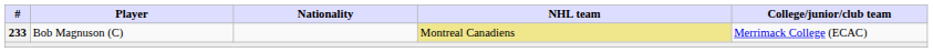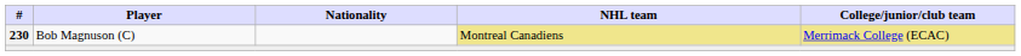 <table class="wikitable" style="width: 100%">
 <tr>
 <th style="background:#ddf; width:2.75%;">#</th>
 <th style="background:#ddf; width:22.0%;">Player</th>
 <th style="background:#ddf; width:20.0%;">Nationality</th>
 <th style="background:#ddf; width:34.0%;">NHL team</th>
 <th style="background:#ddf; width:100.0%;">College/junior/club team</th>
 </tr>
 <tr>
-<th>233</th>
+<th>230</th>
 <td>Bob Magnuson (C)</td>
 <td></td>
 <td style="background: khaki;">Montreal Canadiens</td>
-<td><a href='#'>Merrimack College</a> (ECAC)</td>
+<td style="background: khaki;"><a href='#'>Merrimack College</a> (ECAC)</td>
 </tr>
 <tr>
 <td align=center colspan="6" bgcolor="#efefef"></td>
 </tr>
 </table>
